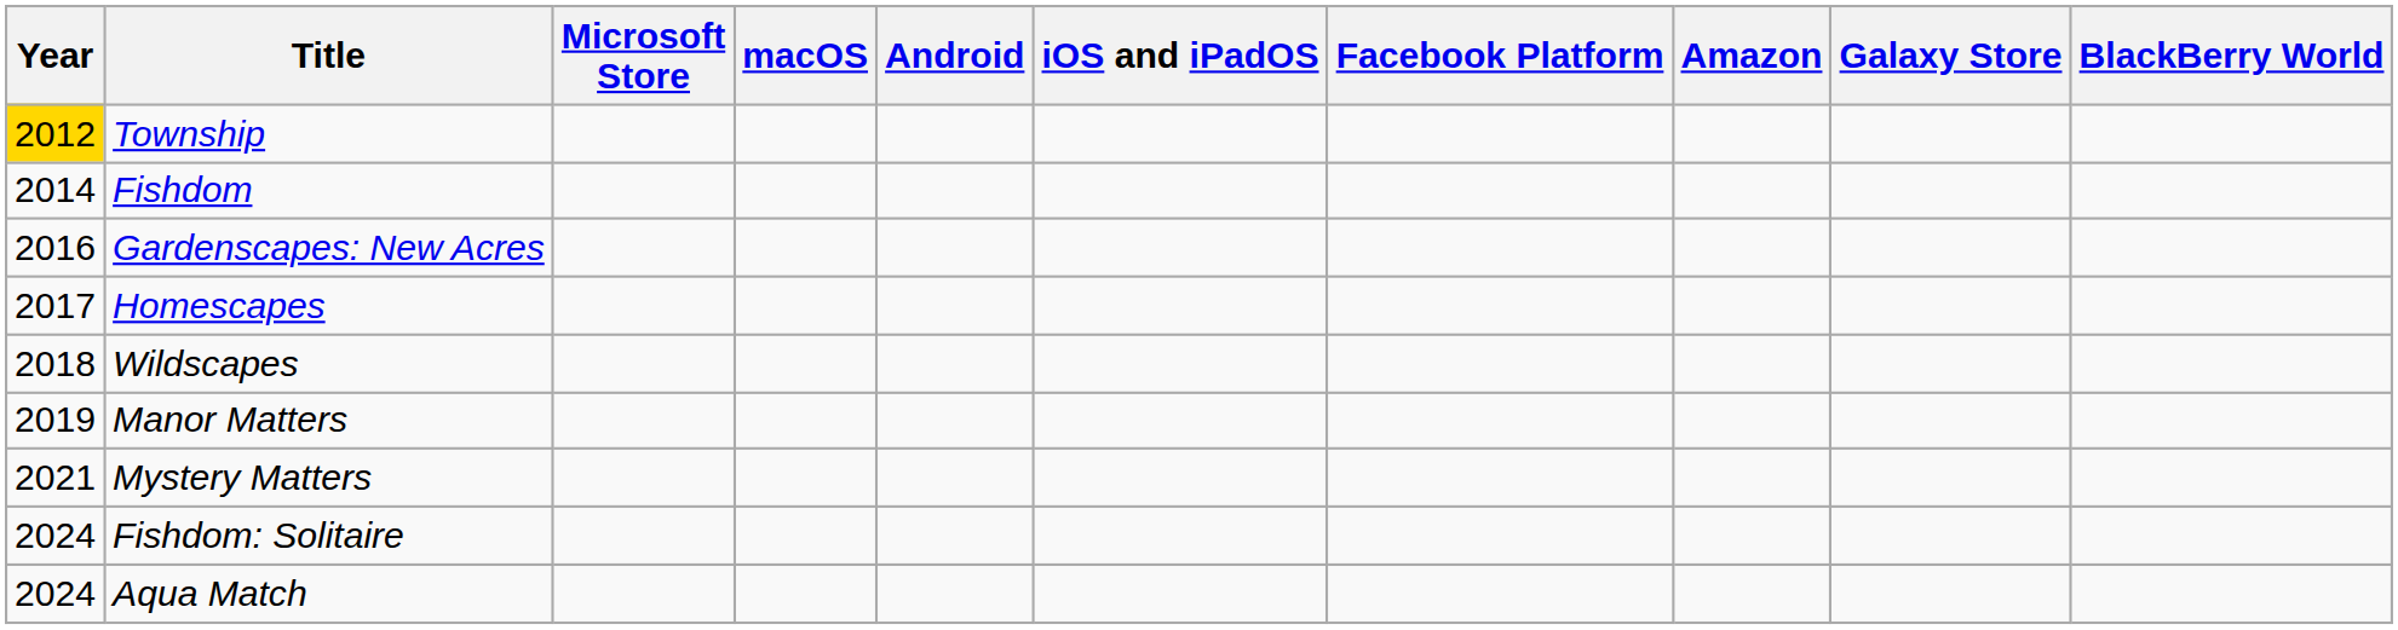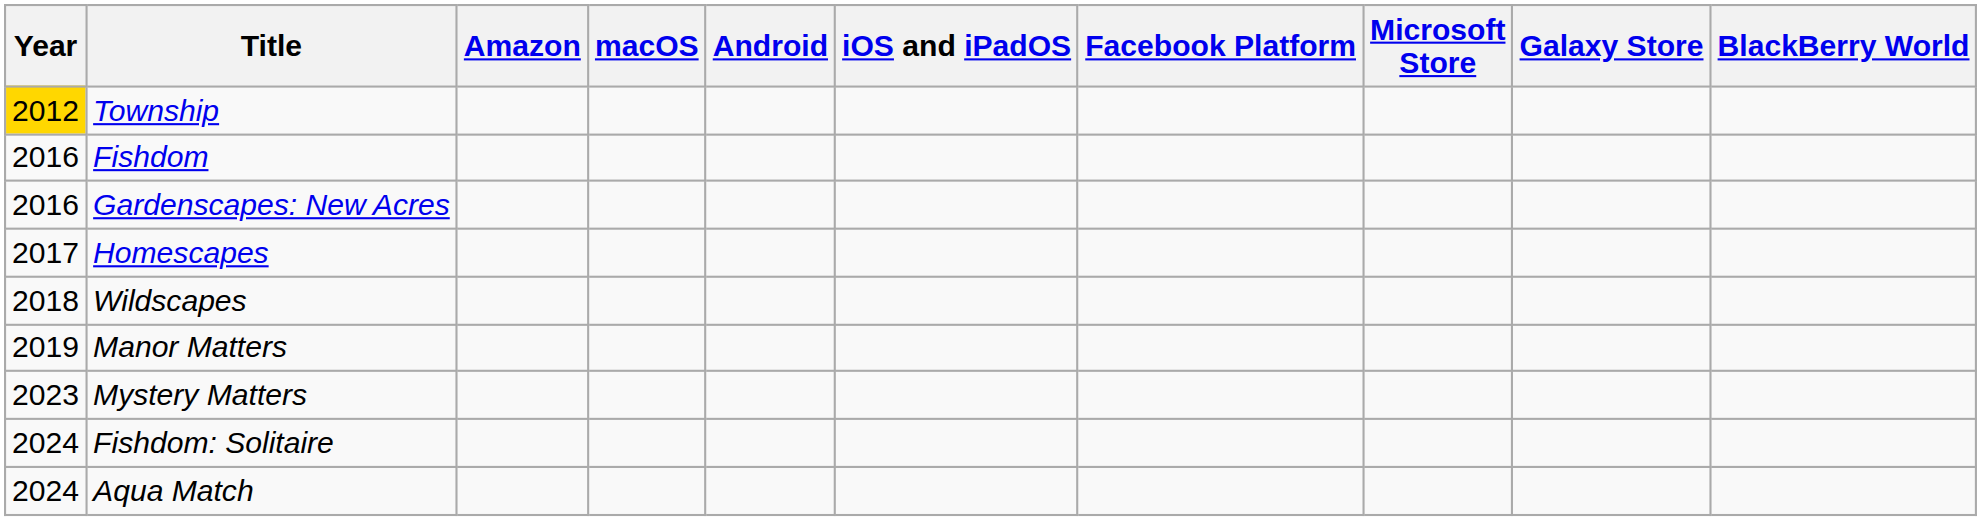 <table class="wikitable" style="font-size:90%;">
 <tr>
 <th>Year</th>
 <th>Title</th>
-<th><a href='#'>Microsoft <br> Store</a></th>
+<th><a href='#'>Amazon</a></th>
 <th><a href='#'>macOS</a></th>
 <th><a href='#'>Android</a></th>
 <th><a href='#'>iOS</a> and <a href='#'>iPadOS</a></th>
 <th><a href='#'>Facebook Platform</a></th>
-<th><a href='#'>Amazon</a></th>
+<th><a href='#'>Microsoft <br> Store</a></th>
 <th><a href='#'>Galaxy Store</a></th>
 <th><a href='#'>BlackBerry World</a></th>
 </tr>
 <tr>
 <td style="background: gold;">2012</td>
 <td><em><a href='#'>Township</a></em></td>
 <td></td>
 <td></td>
 <td></td>
 <td></td>
 <td></td>
 <td></td>
 <td></td>
 <td></td>
 </tr>
 <tr>
-<td>2014</td>
+<td>2016</td>
 <td><em><a href='#'>Fishdom</a></em></td>
 <td></td>
 <td></td>
 <td></td>
 <td></td>
 <td></td>
 <td></td>
 <td></td>
 <td></td>
 </tr>
 <tr>
 <td>2016</td>
 <td><em><a href='#'>Gardenscapes: New Acres</a></em></td>
 <td></td>
 <td></td>
 <td></td>
 <td></td>
 <td></td>
 <td></td>
 <td></td>
 <td></td>
 </tr>
 <tr>
 <td>2017</td>
 <td><em><a href='#'>Homescapes</a></em></td>
 <td></td>
 <td></td>
 <td></td>
 <td></td>
 <td></td>
 <td></td>
 <td></td>
 <td></td>
 </tr>
 <tr>
 <td>2018</td>
 <td><em>Wildscapes</em></td>
 <td></td>
 <td></td>
 <td></td>
 <td></td>
 <td></td>
 <td></td>
 <td></td>
 <td></td>
 </tr>
 <tr>
 <td>2019</td>
 <td><em>Manor Matters</em></td>
 <td></td>
 <td></td>
 <td></td>
 <td></td>
 <td></td>
 <td></td>
 <td></td>
 <td></td>
 </tr>
 <tr>
-<td>2021</td>
+<td>2023</td>
 <td><em>Mystery Matters</em></td>
 <td></td>
 <td></td>
 <td></td>
 <td></td>
 <td></td>
 <td></td>
 <td></td>
 <td></td>
 </tr>
 <tr>
 <td>2024</td>
 <td><em>Fishdom: Solitaire</em></td>
 <td></td>
 <td></td>
 <td></td>
 <td></td>
 <td></td>
 <td></td>
 <td></td>
 <td></td>
 </tr>
 <tr>
 <td>2024</td>
 <td><em>Aqua Match</em></td>
 <td></td>
 <td></td>
 <td></td>
 <td></td>
 <td></td>
 <td></td>
 <td></td>
 <td></td>
 </tr>
 </table>
